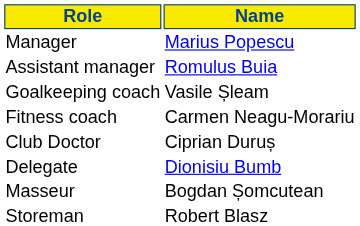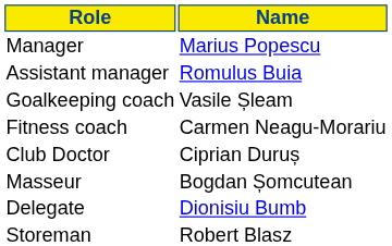 <table class="toccolours">
 <tr>
 <th style="background:#faea00;color:#04428b;border:1px solid #04428b;">Role</th>
 <th style="background:#faea00;color:#04428b;border:1px solid #04428b;">Name</th>
 </tr>
 <tr>
 <td>Manager</td>
 <td> <a href='#'>Marius Popescu</a></td>
 </tr>
 <tr>
 <td>Assistant manager</td>
 <td> <a href='#'>Romulus Buia</a></td>
 </tr>
 <tr>
 <td>Goalkeeping coach</td>
 <td> Vasile Șleam</td>
 </tr>
 <tr>
 <td>Fitness coach</td>
 <td> Carmen Neagu-Morariu</td>
 </tr>
 <tr>
 <td>Club Doctor</td>
 <td> Ciprian Duruș</td>
 </tr>
 <tr>
+<td>Masseur</td>
+<td> Bogdan Șomcutean</td>
+</tr>
+<tr>
 <td>Delegate</td>
 <td> <a href='#'>Dionisiu Bumb</a></td>
-</tr>
-<tr>
-<td>Masseur</td>
-<td> Bogdan Șomcutean</td>
 </tr>
 <tr>
 <td>Storeman</td>
 <td> Robert Blasz</td>
 </tr>
 </table>
